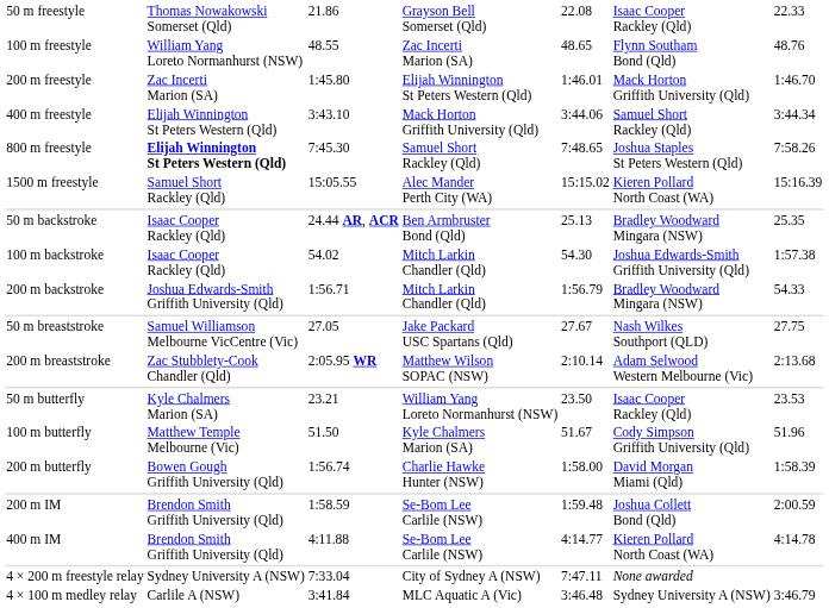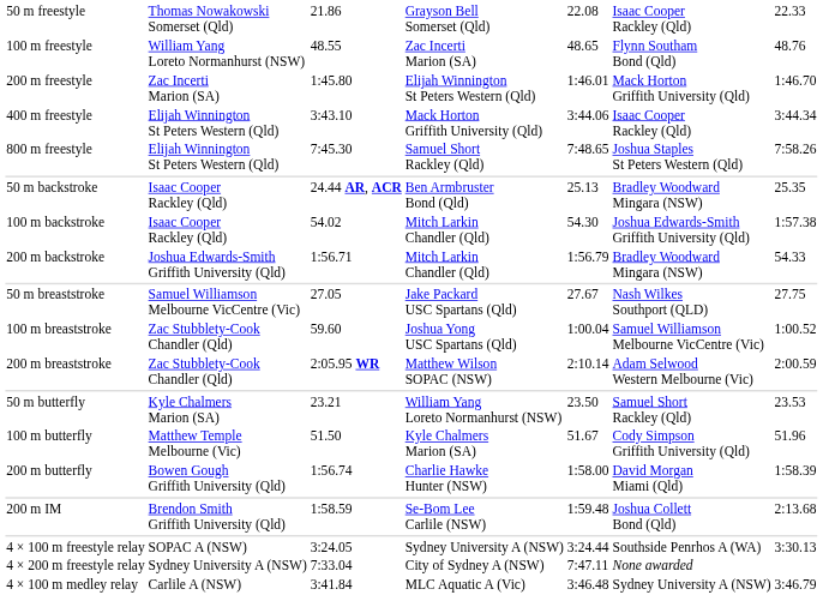 <table>
 <tr valign="top">
 <td>50 m freestyle</td>
 <td><a href='#'>Thomas Nowakowski</a><br>Somerset (Qld)</td>
 <td>21.86</td>
 <td><a href='#'>Grayson Bell</a><br>Somerset (Qld)</td>
 <td>22.08</td>
 <td><a href='#'>Isaac Cooper</a><br>Rackley (Qld)</td>
 <td>22.33</td>
 </tr>
 <tr valign="top">
 <td>100 m freestyle</td>
 <td><a href='#'>William Yang</a><br>Loreto Normanhurst (NSW)</td>
 <td>48.55</td>
 <td><a href='#'>Zac Incerti</a><br>Marion (SA)</td>
 <td>48.65</td>
 <td><a href='#'>Flynn Southam</a><br>Bond (Qld)</td>
 <td>48.76</td>
 </tr>
 <tr valign="top">
 <td>200 m freestyle</td>
 <td><a href='#'>Zac Incerti</a><br>Marion (SA)</td>
 <td>1:45.80</td>
 <td><a href='#'>Elijah Winnington</a><br>St Peters Western (Qld)</td>
 <td>1:46.01</td>
 <td><a href='#'>Mack Horton</a><br>Griffith University (Qld)</td>
 <td>1:46.70</td>
 </tr>
 <tr valign="top">
 <td>400 m freestyle</td>
 <td><a href='#'>Elijah Winnington</a><br>St Peters Western (Qld)</td>
 <td>3:43.10</td>
 <td><a href='#'>Mack Horton</a><br>Griffith University (Qld)</td>
 <td>3:44.06</td>
-<td><a href='#'>Samuel Short</a><br>Rackley (Qld)</td>
+<td><a href='#'>Isaac Cooper</a><br>Rackley (Qld)</td>
 <td>3:44.34</td>
 </tr>
 <tr valign="top">
 <td>800 m freestyle</td>
-<td><strong><a href='#'>Elijah Winnington</a><br>St Peters Western (Qld)</strong></td>
+<td><a href='#'>Elijah Winnington</a><br>St Peters Western (Qld)</td>
 <td>7:45.30</td>
 <td><a href='#'>Samuel Short</a><br>Rackley (Qld)</td>
 <td>7:48.65</td>
 <td><a href='#'>Joshua Staples</a><br>St Peters Western (Qld)</td>
 <td>7:58.26</td>
-</tr>
-<tr valign="top">
-<td>1500 m freestyle</td>
-<td><a href='#'>Samuel Short</a><br>Rackley (Qld)</td>
-<td>15:05.55</td>
-<td><a href='#'>Alec Mander</a><br>Perth City (WA)</td>
-<td>15:15.02</td>
-<td><a href='#'>Kieren Pollard</a><br>North Coast (WA)</td>
-<td>15:16.39</td>
 </tr>
 <tr bgcolor=#DDDDDD>
 <td colspan=7></td>
 </tr>
 <tr valign="top">
 <td>50 m backstroke</td>
 <td><a href='#'>Isaac Cooper</a><br>Rackley (Qld)</td>
 <td>24.44 <strong><a href='#'>AR</a></strong>, <strong><a href='#'>ACR</a></strong></td>
 <td><a href='#'>Ben Armbruster</a><br>Bond (Qld)</td>
 <td>25.13</td>
 <td><a href='#'>Bradley Woodward</a><br>Mingara (NSW)</td>
 <td>25.35</td>
 </tr>
 <tr valign="top">
 <td>100 m backstroke</td>
 <td><a href='#'>Isaac Cooper</a><br>Rackley (Qld)</td>
 <td>54.02</td>
 <td><a href='#'>Mitch Larkin</a><br>Chandler (Qld)</td>
 <td>54.30</td>
 <td><a href='#'>Joshua Edwards-Smith</a><br>Griffith University (Qld)</td>
 <td>1:57.38</td>
 </tr>
 <tr valign="top">
 <td>200 m backstroke</td>
 <td><a href='#'>Joshua Edwards-Smith</a><br>Griffith University (Qld)</td>
 <td>1:56.71</td>
 <td><a href='#'>Mitch Larkin</a><br>Chandler (Qld)</td>
 <td>1:56.79</td>
 <td><a href='#'>Bradley Woodward</a><br>Mingara (NSW)</td>
 <td>54.33</td>
 </tr>
 <tr bgcolor=#DDDDDD>
 <td colspan=7></td>
 </tr>
 <tr valign="top">
 <td>50 m breaststroke</td>
 <td><a href='#'>Samuel Williamson</a><br>Melbourne VicCentre (Vic)</td>
 <td>27.05</td>
 <td><a href='#'>Jake Packard</a><br>USC Spartans (Qld)</td>
 <td>27.67</td>
 <td><a href='#'>Nash Wilkes</a><br>Southport (QLD)</td>
 <td>27.75</td>
 </tr>
 <tr valign="top">
+<td>100 m breaststroke</td>
+<td><a href='#'>Zac Stubblety-Cook</a><br>Chandler (Qld)</td>
+<td>59.60</td>
+<td><a href='#'>Joshua Yong</a><br>USC Spartans (Qld)</td>
+<td>1:00.04</td>
+<td><a href='#'>Samuel Williamson</a><br>Melbourne VicCentre (Vic)</td>
+<td>1:00.52</td>
+</tr>
+<tr valign="top">
 <td>200 m breaststroke</td>
 <td><a href='#'>Zac Stubblety-Cook</a><br>Chandler (Qld)</td>
 <td>2:05.95 <strong><a href='#'>WR</a></strong></td>
 <td><a href='#'>Matthew Wilson</a><br>SOPAC (NSW)</td>
 <td>2:10.14</td>
 <td><a href='#'>Adam Selwood</a><br>Western Melbourne (Vic)</td>
-<td>2:13.68</td>
+<td>2:00.59</td>
 </tr>
 <tr bgcolor=#DDDDDD>
 <td colspan=7></td>
 </tr>
 <tr valign="top">
 <td>50 m butterfly</td>
 <td><a href='#'>Kyle Chalmers</a><br>Marion (SA)</td>
 <td>23.21</td>
 <td><a href='#'>William Yang</a><br>Loreto Normanhurst (NSW)</td>
 <td>23.50</td>
-<td><a href='#'>Isaac Cooper</a><br>Rackley (Qld)</td>
+<td><a href='#'>Samuel Short</a><br>Rackley (Qld)</td>
 <td>23.53</td>
 </tr>
 <tr valign="top">
 <td>100 m butterfly</td>
 <td><a href='#'>Matthew Temple</a><br>Melbourne (Vic)</td>
 <td>51.50</td>
 <td><a href='#'>Kyle Chalmers</a><br>Marion (SA)</td>
 <td>51.67</td>
 <td><a href='#'>Cody Simpson</a><br>Griffith University (Qld)</td>
 <td>51.96</td>
 </tr>
 <tr valign="top">
 <td>200 m butterfly</td>
 <td><a href='#'>Bowen Gough</a><br>Griffith University (Qld)</td>
 <td>1:56.74</td>
 <td><a href='#'>Charlie Hawke</a><br>Hunter (NSW)</td>
 <td>1:58.00</td>
 <td><a href='#'>David Morgan</a><br>Miami (Qld)</td>
 <td>1:58.39</td>
 </tr>
 <tr bgcolor=#DDDDDD>
 <td colspan=7></td>
 </tr>
 <tr valign="top">
 <td>200 m IM</td>
 <td><a href='#'>Brendon Smith</a><br>Griffith University (Qld)</td>
 <td>1:58.59</td>
 <td><a href='#'>Se-Bom Lee</a><br>Carlile (NSW)</td>
 <td>1:59.48</td>
 <td><a href='#'>Joshua Collett</a><br>Bond (Qld)</td>
-<td>2:00.59</td>
-</tr>
-<tr valign="top">
-<td>400 m IM</td>
-<td><a href='#'>Brendon Smith</a><br>Griffith University (Qld)</td>
-<td>4:11.88</td>
-<td><a href='#'>Se-Bom Lee</a><br>Carlile (NSW)</td>
-<td>4:14.77</td>
-<td><a href='#'>Kieren Pollard</a><br>North Coast (WA)</td>
-<td>4:14.78</td>
+<td>2:13.68</td>
 </tr>
 <tr bgcolor=#DDDDDD>
 <td colspan=7></td>
+</tr>
+<tr valign="top">
+<td>4 × 100 m freestyle relay</td>
+<td>SOPAC A (NSW)</td>
+<td>3:24.05</td>
+<td>Sydney University A (NSW)</td>
+<td>3:24.44</td>
+<td>Southside Penrhos A (WA)</td>
+<td>3:30.13</td>
 </tr>
 <tr valign="top">
 <td>4 × 200 m freestyle relay</td>
 <td>Sydney University A (NSW)</td>
 <td>7:33.04</td>
 <td>City of Sydney A (NSW)</td>
 <td>7:47.11</td>
 <td colspan=2><em>None awarded</em></td>
 </tr>
 <tr valign="top">
 <td>4 × 100 m medley relay</td>
 <td>Carlile A (NSW)</td>
 <td>3:41.84</td>
 <td>MLC Aquatic A (Vic)</td>
 <td>3:46.48</td>
 <td>Sydney University A (NSW)</td>
 <td>3:46.79</td>
 </tr>
 </table>
